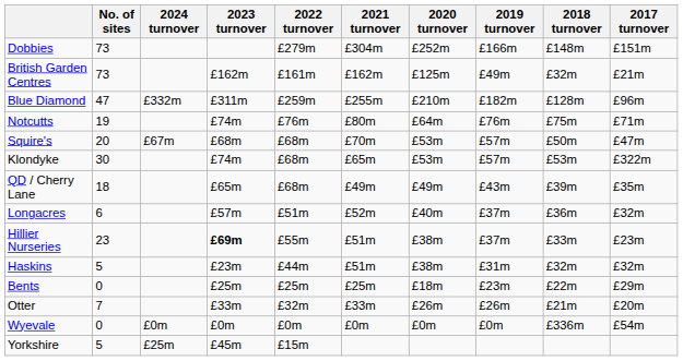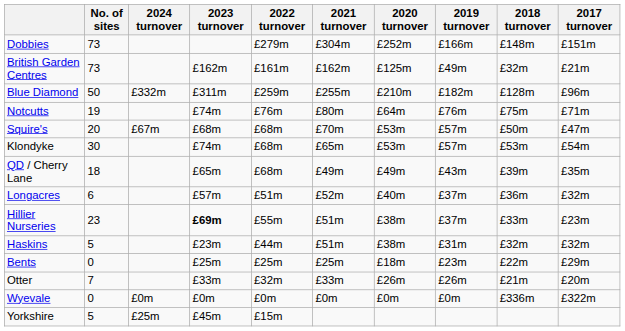 <table class="wikitable sortable">
 <tr>
 <th></th>
 <th>No. of sites</th>
 <th>2024 turnover</th>
 <th>2023 turnover</th>
 <th>2022 turnover</th>
 <th>2021 turnover</th>
 <th>2020 turnover</th>
 <th>2019 turnover</th>
 <th>2018 turnover</th>
 <th>2017 turnover</th>
 </tr>
 <tr>
 <td><a href='#'>Dobbies</a></td>
 <td>73</td>
 <td></td>
 <td></td>
 <td>£279m</td>
 <td>£304m</td>
 <td>£252m</td>
 <td>£166m</td>
 <td>£148m</td>
 <td>£151m</td>
 </tr>
 <tr>
 <td><a href='#'>British Garden Centres</a></td>
 <td>73 </td>
 <td></td>
 <td>£162m</td>
 <td>£161m</td>
 <td>£162m</td>
 <td>£125m</td>
 <td>£49m</td>
 <td>£32m</td>
 <td>£21m</td>
 </tr>
 <tr>
 <td><a href='#'>Blue Diamond</a></td>
-<td>47</td>
+<td>50</td>
 <td>£332m</td>
 <td>£311m</td>
 <td>£259m</td>
 <td>£255m</td>
 <td>£210m</td>
 <td>£182m</td>
 <td>£128m</td>
 <td>£96m</td>
 </tr>
 <tr>
 <td><a href='#'>Notcutts</a></td>
 <td>19</td>
 <td></td>
 <td>£74m</td>
 <td>£76m</td>
 <td>£80m</td>
 <td>£64m</td>
 <td>£76m</td>
 <td>£75m</td>
 <td>£71m</td>
 </tr>
 <tr>
 <td><a href='#'>Squire's</a></td>
 <td>20</td>
 <td>£67m </td>
 <td>£68m</td>
 <td>£68m</td>
 <td>£70m</td>
 <td>£53m</td>
 <td>£57m</td>
 <td>£50m</td>
 <td>£47m</td>
 </tr>
 <tr>
 <td>Klondyke</td>
 <td>30</td>
 <td></td>
 <td>£74m</td>
 <td>£68m</td>
 <td>£65m</td>
 <td>£53m</td>
 <td>£57m</td>
 <td>£53m</td>
-<td>£322m</td>
+<td>£54m</td>
 </tr>
 <tr>
 <td><a href='#'>QD</a> / Cherry Lane</td>
 <td>18</td>
 <td></td>
 <td>£65m</td>
 <td>£68m</td>
 <td>£49m</td>
 <td>£49m</td>
 <td>£43m</td>
 <td>£39m</td>
 <td>£35m</td>
 </tr>
 <tr>
 <td><a href='#'>Longacres</a></td>
 <td>6</td>
 <td></td>
 <td>£57m</td>
 <td>£51m</td>
 <td>£52m</td>
 <td>£40m</td>
 <td>£37m</td>
 <td>£36m</td>
 <td>£32m</td>
 </tr>
 <tr>
 <td><a href='#'>Hillier Nurseries</a></td>
 <td>23</td>
 <td></td>
 <td><strong>£69m</strong></td>
 <td>£55m</td>
 <td>£51m</td>
 <td>£38m</td>
 <td>£37m</td>
 <td>£33m</td>
 <td>£23m</td>
 </tr>
 <tr>
 <td><a href='#'>Haskins</a></td>
 <td>5</td>
 <td></td>
 <td>£23m</td>
 <td>£44m</td>
 <td>£51m</td>
 <td>£38m</td>
 <td>£31m</td>
 <td>£32m</td>
 <td>£32m</td>
 </tr>
 <tr>
 <td><a href='#'>Bents</a></td>
 <td>0</td>
 <td></td>
 <td>£25m</td>
 <td>£25m</td>
 <td>£25m</td>
 <td>£18m</td>
 <td>£23m</td>
 <td>£22m</td>
 <td>£29m</td>
 </tr>
 <tr>
 <td>Otter</td>
 <td>7</td>
 <td></td>
 <td>£33m </td>
 <td>£32m</td>
 <td>£33m</td>
 <td>£26m</td>
 <td>£26m</td>
 <td>£21m</td>
 <td>£20m</td>
 </tr>
 <tr>
 <td><a href='#'>Wyevale</a></td>
 <td>0</td>
 <td>£0m</td>
 <td>£0m</td>
 <td>£0m</td>
 <td>£0m</td>
 <td>£0m</td>
 <td>£0m</td>
 <td>£336m</td>
-<td>£54m</td>
+<td>£322m</td>
 </tr>
 <tr>
 <td>Yorkshire</td>
 <td>5 </td>
 <td>£25m </td>
 <td>£45m</td>
 <td>£15m</td>
 <td></td>
 <td></td>
 <td></td>
 <td></td>
 <td></td>
 </tr>
 </table>
